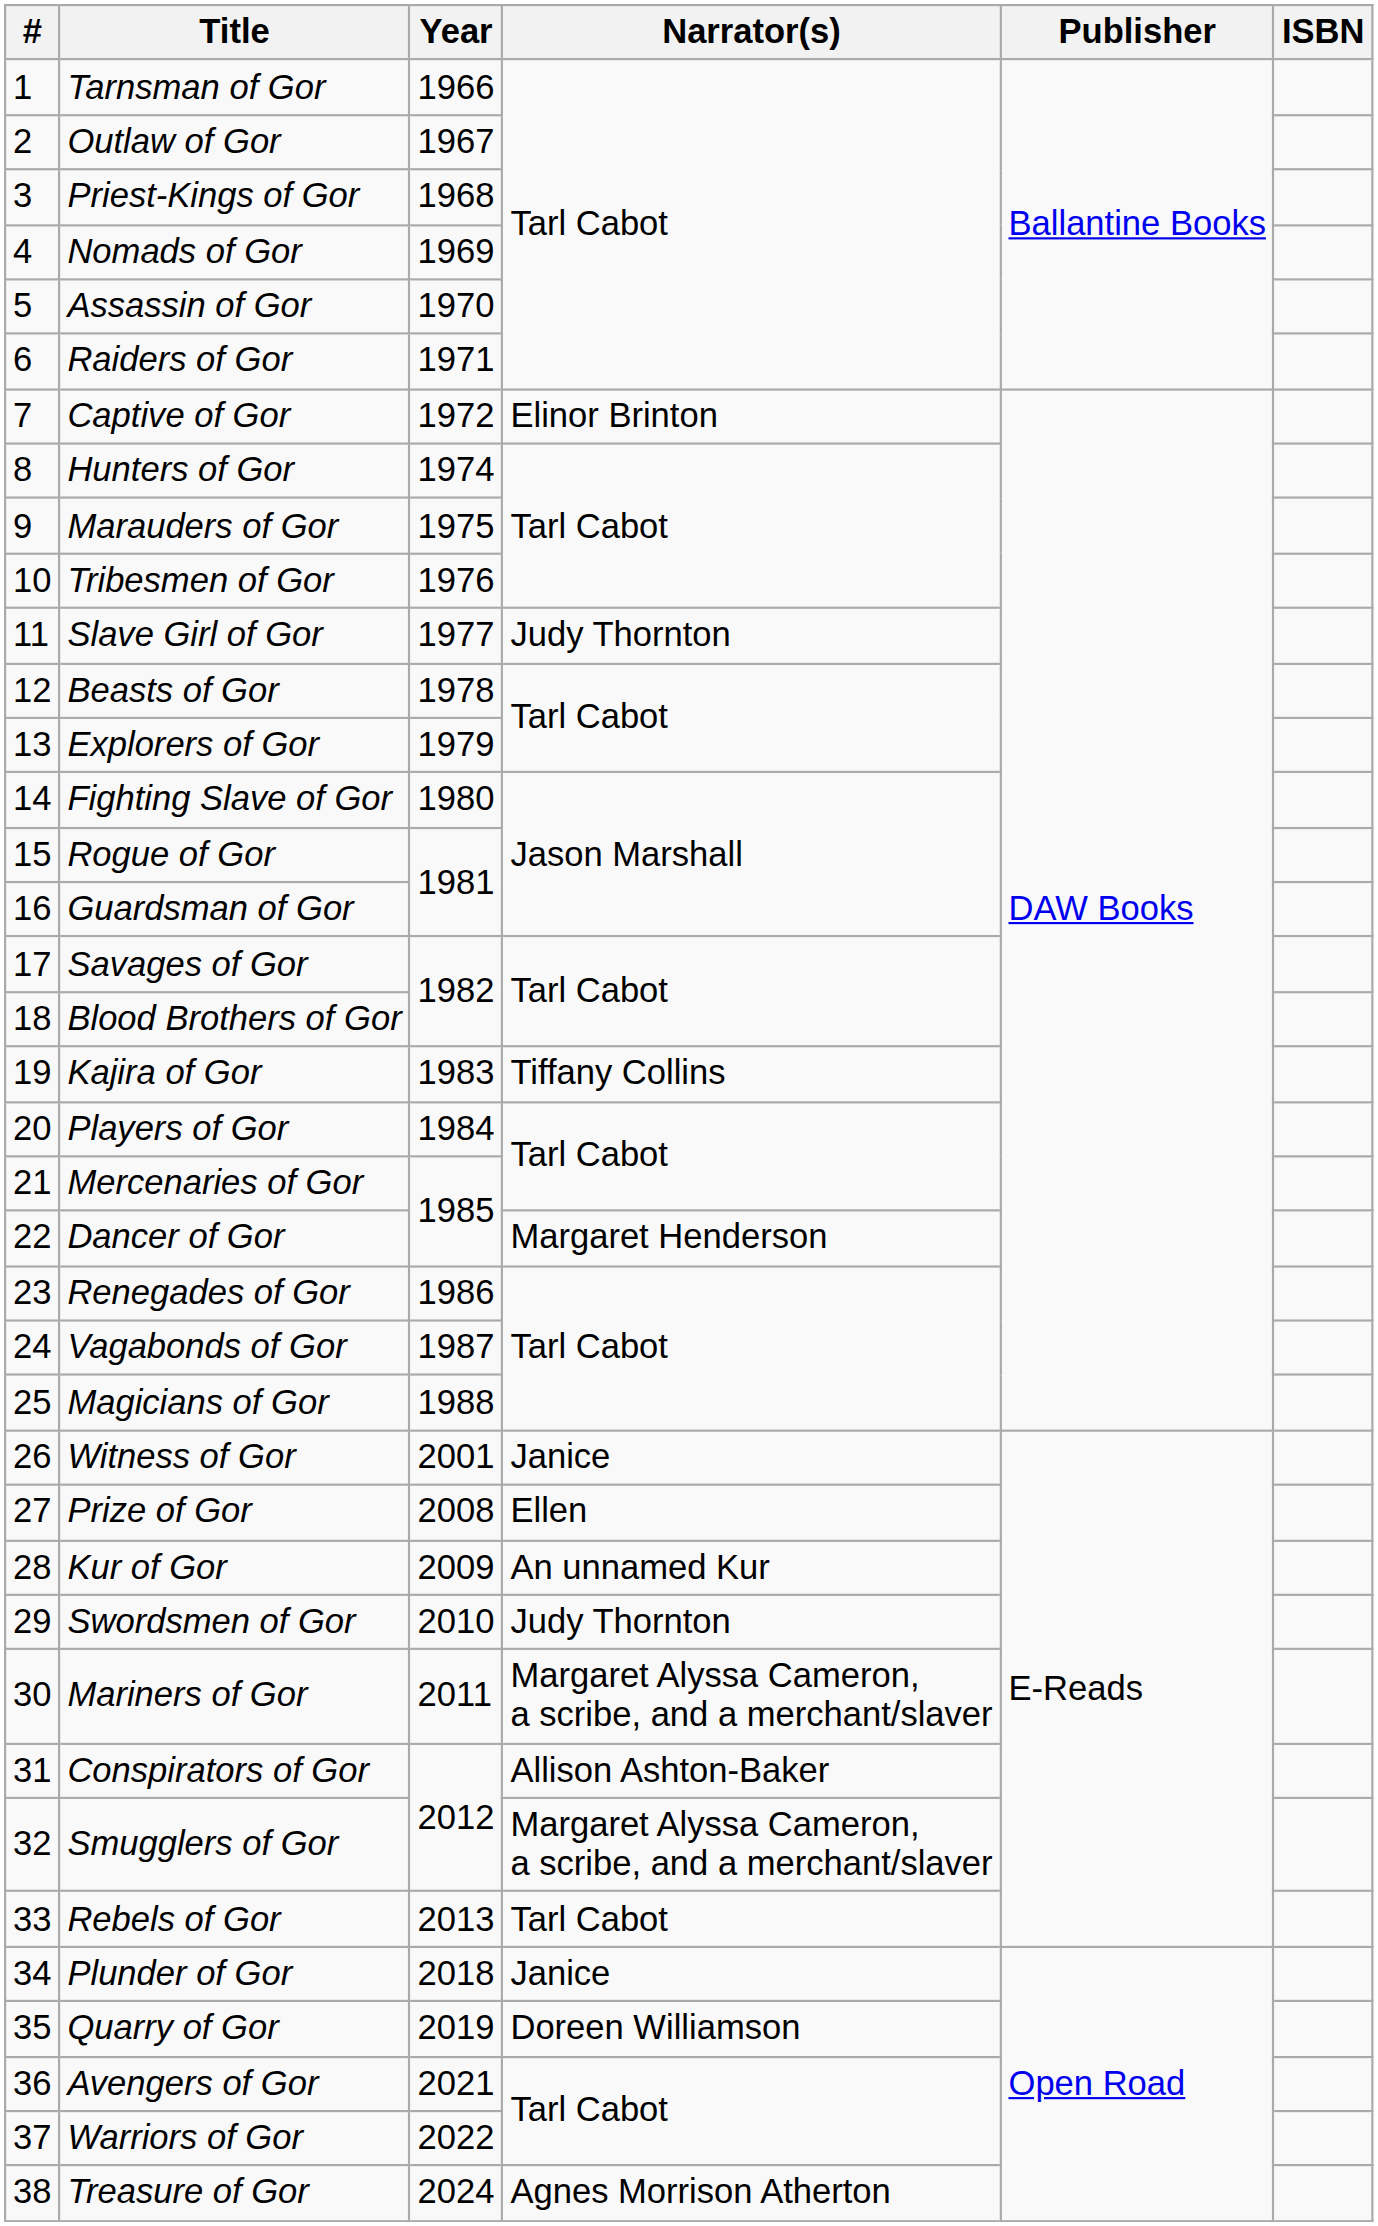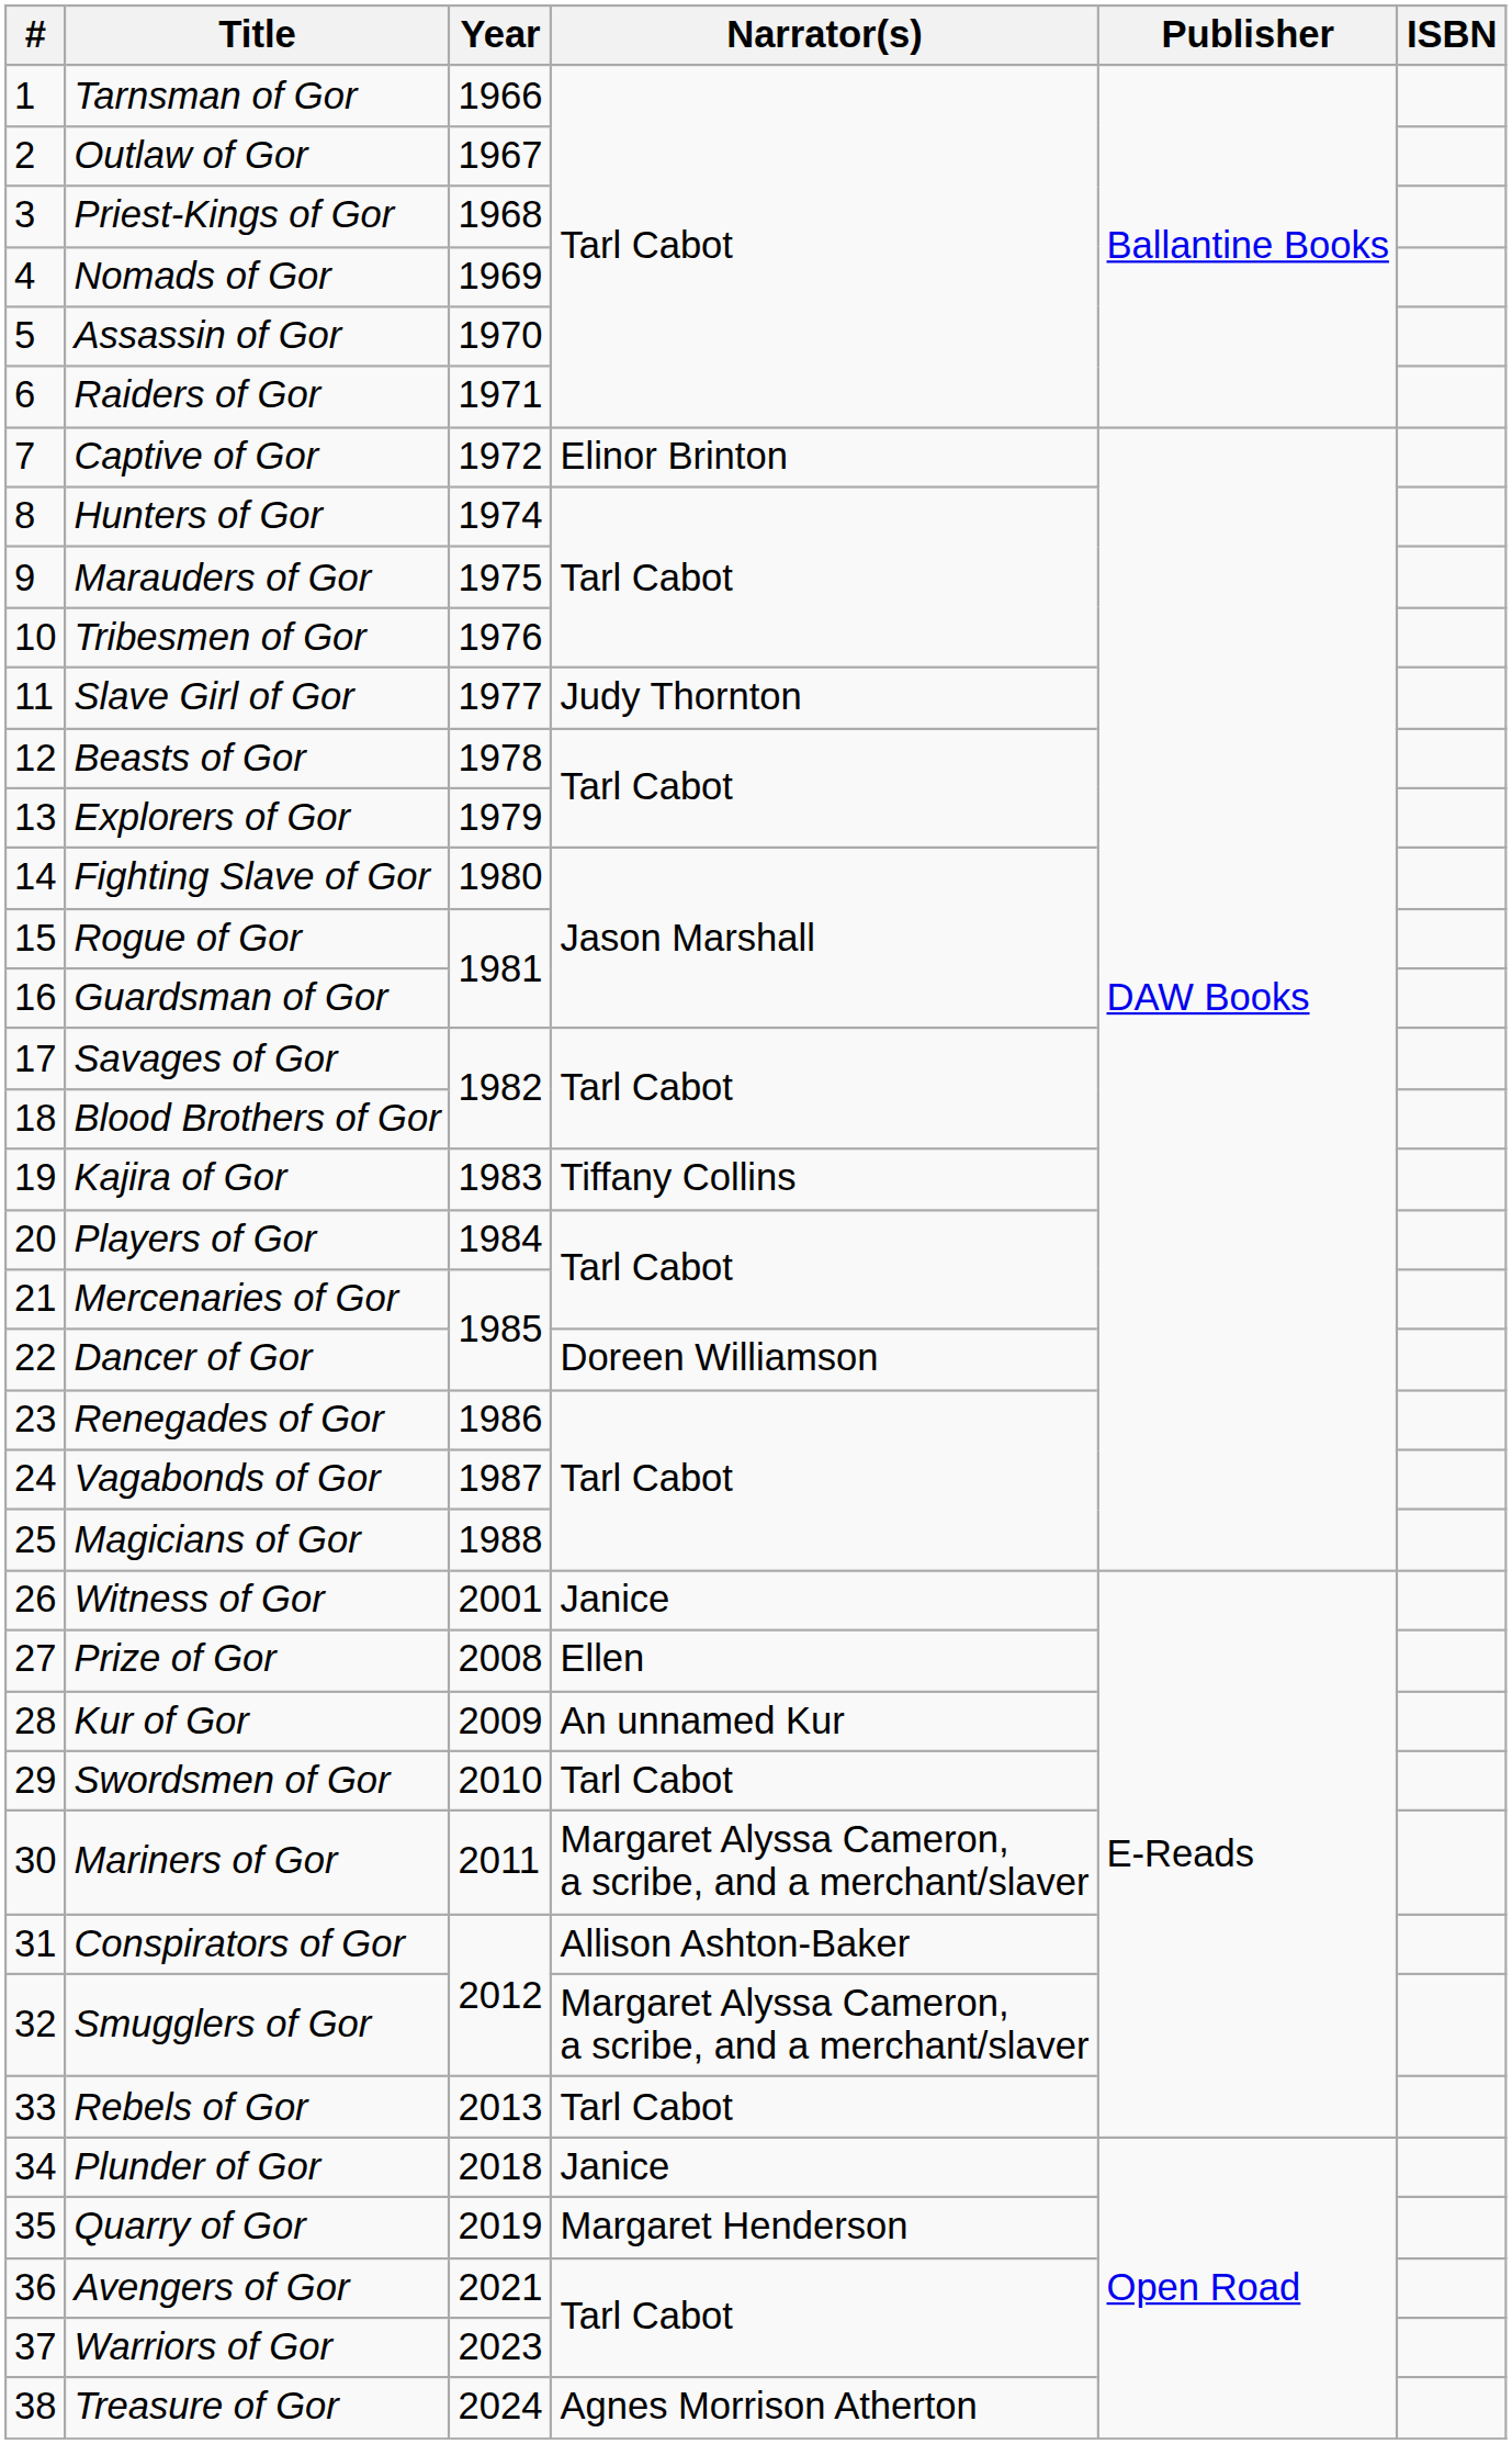 <table class="wikitable sortable">
 <tr>
 <th>#</th>
 <th>Title</th>
 <th>Year</th>
 <th>Narrator(s)</th>
 <th>Publisher</th>
 <th>ISBN</th>
 </tr>
 <tr>
 <td>1</td>
 <td><em>Tarnsman of Gor</em></td>
 <td>1966</td>
 <td rowspan="6">Tarl Cabot</td>
 <td rowspan="6"><a href='#'>Ballantine Books</a></td>
 <td></td>
 </tr>
 <tr>
 <td>2</td>
 <td><em>Outlaw of Gor</em></td>
 <td>1967</td>
 <td></td>
 </tr>
 <tr>
 <td>3</td>
 <td><em>Priest-Kings of Gor</em></td>
 <td>1968</td>
 <td></td>
 </tr>
 <tr>
 <td>4</td>
 <td><em>Nomads of Gor</em></td>
 <td>1969</td>
 <td></td>
 </tr>
 <tr>
 <td>5</td>
 <td><em>Assassin of Gor</em></td>
 <td>1970</td>
 <td></td>
 </tr>
 <tr>
 <td>6</td>
 <td><em>Raiders of Gor</em></td>
 <td>1971</td>
 <td></td>
 </tr>
 <tr>
 <td>7</td>
 <td><em>Captive of Gor</em></td>
 <td>1972</td>
 <td>Elinor Brinton</td>
 <td rowspan="19"><a href='#'>DAW Books</a></td>
 <td></td>
 </tr>
 <tr>
 <td>8</td>
 <td><em>Hunters of Gor</em></td>
 <td>1974</td>
 <td rowspan="3">Tarl Cabot</td>
 <td></td>
 </tr>
 <tr>
 <td>9</td>
 <td><em>Marauders of Gor</em></td>
 <td>1975</td>
 <td></td>
 </tr>
 <tr>
 <td>10</td>
 <td><em>Tribesmen of Gor</em></td>
 <td>1976</td>
 <td></td>
 </tr>
 <tr>
 <td>11</td>
 <td><em>Slave Girl of Gor</em></td>
 <td>1977</td>
 <td>Judy Thornton</td>
 <td></td>
 </tr>
 <tr>
 <td>12</td>
 <td><em>Beasts of Gor</em></td>
 <td>1978</td>
 <td rowspan="2">Tarl Cabot</td>
 <td></td>
 </tr>
 <tr>
 <td>13</td>
 <td><em>Explorers of Gor</em></td>
 <td>1979</td>
 <td></td>
 </tr>
 <tr>
 <td>14</td>
 <td><em>Fighting Slave of Gor</em></td>
 <td>1980</td>
 <td rowspan="3">Jason Marshall</td>
 <td></td>
 </tr>
 <tr>
 <td>15</td>
 <td><em>Rogue of Gor</em></td>
 <td rowspan="2">1981</td>
 <td></td>
 </tr>
 <tr>
 <td>16</td>
 <td><em>Guardsman of Gor</em></td>
 <td></td>
 </tr>
 <tr>
 <td>17</td>
 <td><em>Savages of Gor</em></td>
 <td rowspan="2">1982</td>
 <td rowspan="2">Tarl Cabot</td>
 <td></td>
 </tr>
 <tr>
 <td>18</td>
 <td><em>Blood Brothers of Gor</em></td>
 <td></td>
 </tr>
 <tr>
 <td>19</td>
 <td><em>Kajira of Gor</em></td>
 <td>1983</td>
 <td>Tiffany Collins</td>
 <td></td>
 </tr>
 <tr>
 <td>20</td>
 <td><em>Players of Gor</em></td>
 <td>1984</td>
 <td rowspan="2">Tarl Cabot</td>
 <td></td>
 </tr>
 <tr>
 <td>21</td>
 <td><em>Mercenaries of Gor</em></td>
 <td rowspan="2">1985</td>
 <td></td>
 </tr>
 <tr>
 <td>22</td>
 <td><em>Dancer of Gor</em></td>
-<td>Margaret Henderson</td>
+<td>Doreen Williamson</td>
 <td></td>
 </tr>
 <tr>
 <td>23</td>
 <td><em>Renegades of Gor</em></td>
 <td>1986</td>
 <td rowspan="3">Tarl Cabot</td>
 <td></td>
 </tr>
 <tr>
 <td>24</td>
 <td><em>Vagabonds of Gor</em></td>
 <td>1987</td>
 <td></td>
 </tr>
 <tr>
 <td>25</td>
 <td><em>Magicians of Gor</em></td>
 <td>1988</td>
 <td></td>
 </tr>
 <tr>
 <td>26</td>
 <td><em>Witness of Gor</em></td>
 <td>2001</td>
 <td>Janice</td>
 <td rowspan="8">E-Reads</td>
 <td></td>
 </tr>
 <tr>
 <td>27</td>
 <td><em>Prize of Gor</em></td>
 <td>2008</td>
 <td>Ellen</td>
 <td></td>
 </tr>
 <tr>
 <td>28</td>
 <td><em>Kur of Gor</em></td>
 <td>2009</td>
 <td>An unnamed Kur</td>
 <td></td>
 </tr>
 <tr>
 <td>29</td>
 <td><em>Swordsmen of Gor</em></td>
 <td>2010</td>
-<td>Judy Thornton</td>
+<td>Tarl Cabot</td>
 <td></td>
 </tr>
 <tr>
 <td>30</td>
 <td><em>Mariners of Gor</em></td>
 <td>2011</td>
 <td>Margaret Alyssa Cameron, <br>a scribe, and a merchant/slaver</td>
 <td></td>
 </tr>
 <tr>
 <td>31</td>
 <td><em>Conspirators of Gor</em></td>
 <td rowspan="2">2012</td>
 <td>Allison Ashton-Baker</td>
 <td></td>
 </tr>
 <tr>
 <td>32</td>
 <td><em>Smugglers of Gor</em></td>
 <td>Margaret Alyssa Cameron, <br>a scribe, and a merchant/slaver</td>
 <td></td>
 </tr>
 <tr>
 <td>33</td>
 <td><em>Rebels of Gor</em></td>
 <td>2013</td>
 <td>Tarl Cabot</td>
 <td></td>
 </tr>
 <tr>
 <td>34</td>
 <td><em>Plunder of Gor</em></td>
 <td>2018</td>
 <td>Janice</td>
 <td rowspan="5"><a href='#'>Open Road</a></td>
 <td></td>
 </tr>
 <tr>
 <td>35</td>
 <td><em>Quarry of Gor</em></td>
 <td>2019</td>
-<td>Doreen Williamson</td>
+<td>Margaret Henderson</td>
 <td></td>
 </tr>
 <tr>
 <td>36</td>
 <td><em>Avengers of Gor</em></td>
 <td>2021</td>
 <td rowspan="2">Tarl Cabot</td>
 <td></td>
 </tr>
 <tr>
 <td>37</td>
 <td><em>Warriors of Gor</em></td>
-<td>2022</td>
+<td>2023</td>
 <td></td>
 </tr>
 <tr>
 <td>38</td>
 <td><em>Treasure of Gor</em></td>
 <td>2024</td>
 <td>Agnes Morrison Atherton</td>
 <td></td>
 </tr>
 </table>
